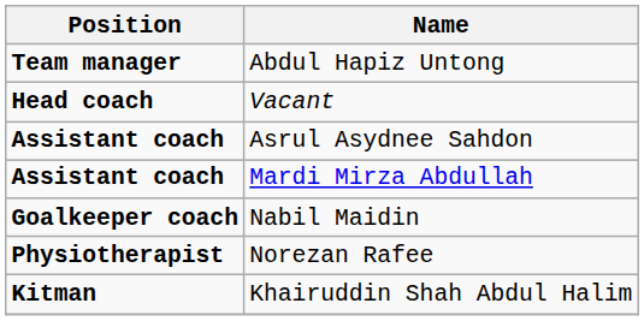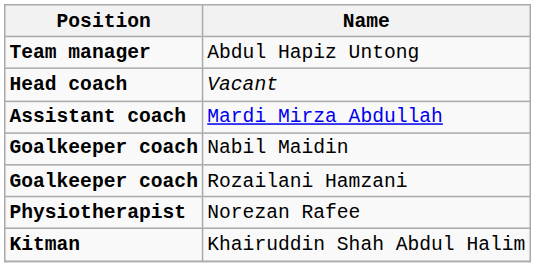 <table class="wikitable">
 <tr>
 <th>Position</th>
 <th>Name</th>
 </tr>
 <tr>
 <td><strong>Team manager</strong></td>
 <td> Abdul Hapiz Untong</td>
 </tr>
 <tr>
 <td><strong>Head coach</strong></td>
 <td><em>Vacant</em></td>
 </tr>
 <tr>
 <td><strong>Assistant coach</strong></td>
-<td> Asrul Asydnee Sahdon</td>
-</tr>
-<tr>
-<td><strong>Assistant coach</strong></td>
 <td> <a href='#'>Mardi Mirza Abdullah</a></td>
 </tr>
 <tr>
 <td><strong>Goalkeeper coach</strong></td>
 <td> Nabil Maidin</td>
+</tr>
+<tr>
+<td><strong>Goalkeeper coach</strong></td>
+<td> Rozailani Hamzani</td>
 </tr>
 <tr>
 <td><strong>Physiotherapist</strong></td>
 <td> Norezan Rafee</td>
 </tr>
 <tr>
 <td><strong>Kitman</strong></td>
 <td> Khairuddin Shah Abdul Halim</td>
 </tr>
 <tr>
 </tr>
 </table>
